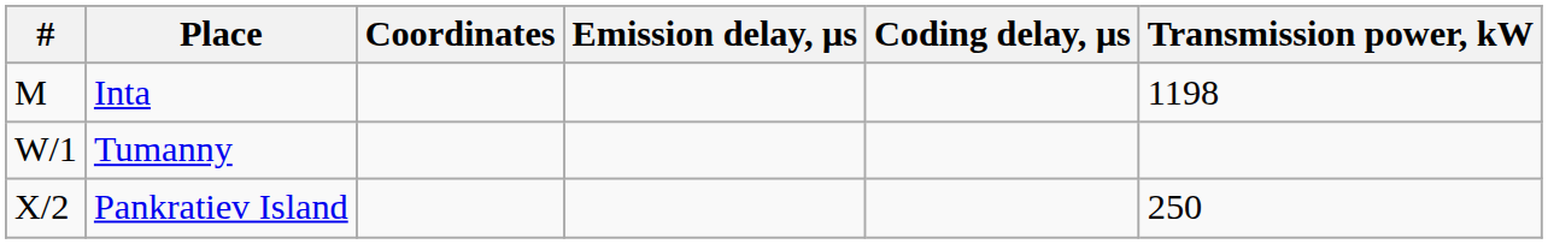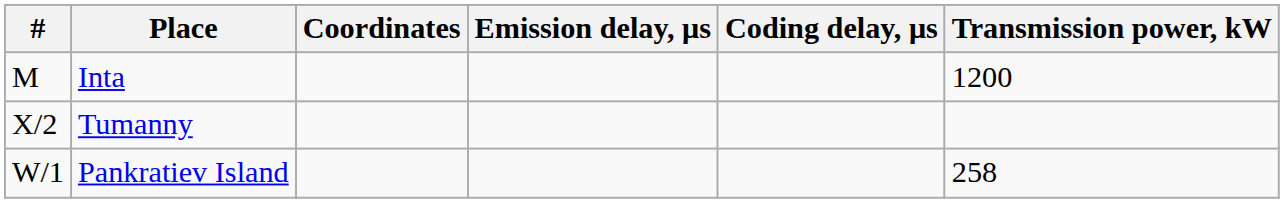 <table class="wikitable">
 <tr>
 <th>#</th>
 <th>Place</th>
 <th>Coordinates</th>
 <th>Emission delay, μs</th>
 <th>Coding delay, μs</th>
 <th>Transmission power, kW</th>
 </tr>
 <tr>
 <td>M</td>
 <td><a href='#'>Inta</a></td>
 <td></td>
 <td></td>
 <td></td>
-<td>1198</td>
+<td>1200</td>
 </tr>
 <tr>
-<td>W/1</td>
+<td>X/2</td>
 <td><a href='#'>Tumanny</a></td>
 <td></td>
 <td></td>
 <td></td>
 <td></td>
 </tr>
 <tr>
-<td>X/2</td>
+<td>W/1</td>
 <td><a href='#'>Pankratiev Island</a></td>
 <td></td>
 <td></td>
 <td></td>
-<td>250</td>
+<td>258</td>
 </tr>
 </table>
